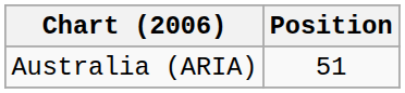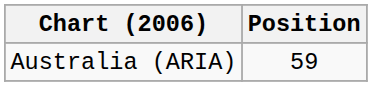 <table class="wikitable">
 <tr>
 <th>Chart (2006)</th>
 <th>Position</th>
 </tr>
 <tr>
 <td>Australia (ARIA)</td>
-<td align="center">51</td>
+<td align="center">59</td>
 </tr>
 </table>
